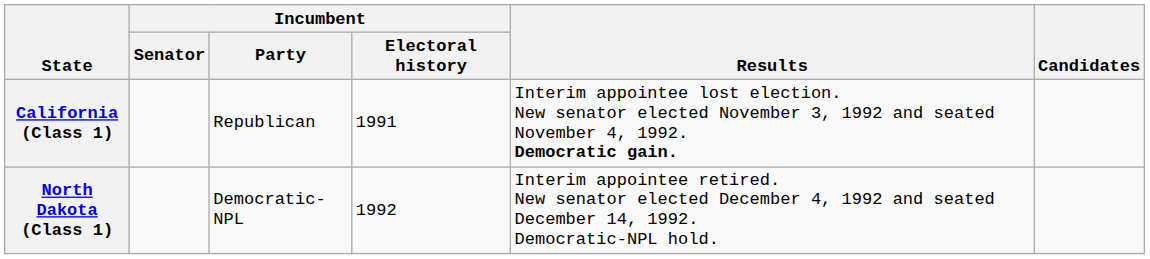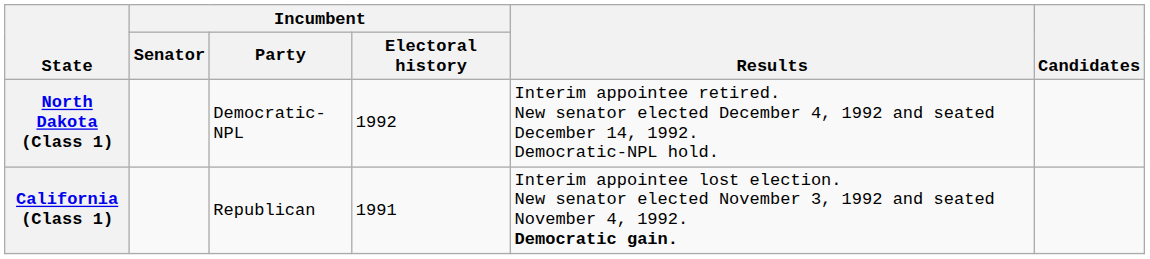 <table class="wikitable sortable">
 <tr valign=bottom>
 <th rowspan=2>State</th>
 <th colspan=3>Incumbent</th>
 <th rowspan=2>Results</th>
 <th rowspan=2>Candidates</th>
 </tr>
 <tr>
 <th>Senator</th>
 <th>Party</th>
 <th>Electoral history</th>
 </tr>
 <tr>
+<th><a href='#'>North Dakota</a><br>(Class 1)</th>
+<td></td>
+<td>Democratic-NPL</td>
+<td>1992 </td>
+<td>Interim appointee retired.<br>New senator elected December 4, 1992 and seated December 14, 1992.<br>Democratic-NPL hold.</td>
+<td nowrap></td>
+</tr>
+<tr>
 <th><a href='#'>California</a><br>(Class 1)</th>
 <td></td>
 <td>Republican</td>
 <td>1991 </td>
 <td>Interim appointee lost election.<br>New senator elected November 3, 1992 and seated November 4, 1992.<br><strong>Democratic gain.</strong></td>
 <td nowrap></td>
 </tr>
-<tr>
-<th><a href='#'>North Dakota</a><br>(Class 1)</th>
-<td></td>
-<td>Democratic-NPL</td>
-<td>1992 </td>
-<td>Interim appointee retired.<br>New senator elected December 4, 1992 and seated December 14, 1992.<br>Democratic-NPL hold.</td>
-<td nowrap></td>
-</tr>
 </table>
